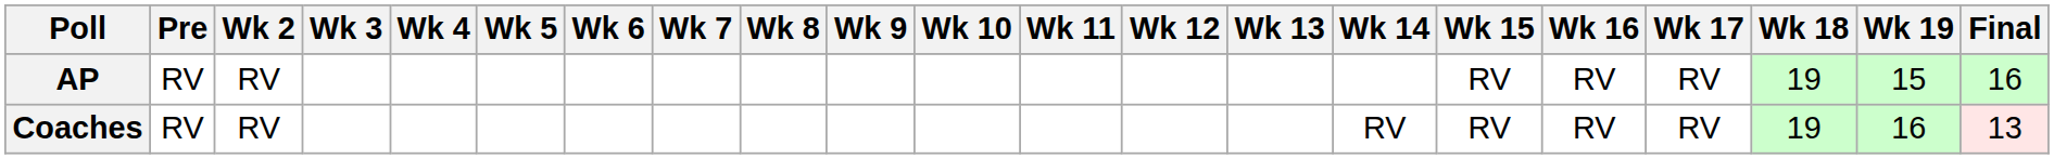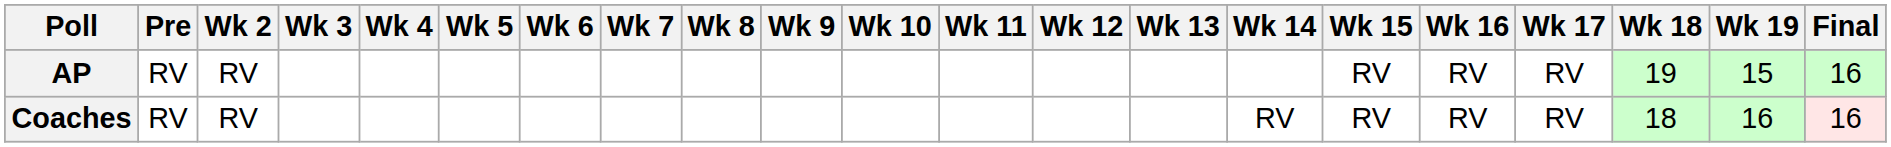 <table class="wikitable" style="white-space:nowrap;">
 <tr>
 <th>Poll</th>
 <th>Pre</th>
 <th>Wk 2</th>
 <th>Wk 3</th>
 <th>Wk 4</th>
 <th>Wk 5</th>
 <th>Wk 6</th>
 <th>Wk 7</th>
 <th>Wk 8</th>
 <th>Wk 9</th>
 <th>Wk 10</th>
 <th>Wk 11</th>
 <th>Wk 12</th>
 <th>Wk 13</th>
 <th>Wk 14</th>
 <th>Wk 15</th>
 <th>Wk 16</th>
 <th>Wk 17</th>
 <th>Wk 18</th>
 <th>Wk 19</th>
 <th>Final</th>
 </tr>
 <tr style="text-align:center;">
 <th>AP</th>
 <td style="background:#FFF;">RV</td>
 <td style="background:#FFF;">RV</td>
 <td style="background:#FFF;"></td>
 <td style="background:#FFF;"></td>
 <td style="background:#FFF;"></td>
 <td style="background:#FFF;"></td>
 <td style="background:#FFF;"></td>
 <td style="background:#FFF;"></td>
 <td style="background:#FFF;"></td>
 <td style="background:#FFF;"></td>
 <td style="background:#FFF;"></td>
 <td style="background:#FFF;"></td>
 <td style="background:#FFF;"></td>
 <td style="background:#FFF;"></td>
 <td style="background:#FFF;">RV</td>
 <td style="background:#FFF;">RV</td>
 <td style="background:#FFF;">RV</td>
 <td style="background:#cfc;">19</td>
 <td style="background:#cfc;">15</td>
 <td style="background:#cfc;">16</td>
 </tr>
 <tr style="text-align:center;">
 <th>Coaches</th>
 <td style="background:#FFF;">RV</td>
 <td style="background:#FFF;">RV</td>
 <td style="background:#FFF;"></td>
 <td style="background:#FFF;"></td>
 <td style="background:#FFF;"></td>
 <td style="background:#FFF;"></td>
 <td style="background:#FFF;"></td>
 <td style="background:#FFF;"></td>
 <td style="background:#FFF;"></td>
 <td style="background:#FFF;"></td>
 <td style="background:#FFF;"></td>
 <td style="background:#FFF;"></td>
 <td style="background:#FFF;"></td>
 <td style="background:#FFF;">RV</td>
 <td style="background:#FFF;">RV</td>
 <td style="background:#FFF;">RV</td>
 <td style="background:#FFF;">RV</td>
-<td style="background:#cfc;">19</td>
+<td style="background:#cfc;">18</td>
 <td style="background:#cfc;">16</td>
-<td style="background:#ffe6e6;">13</td>
+<td style="background:#ffe6e6;">16</td>
 </tr>
 </table>
